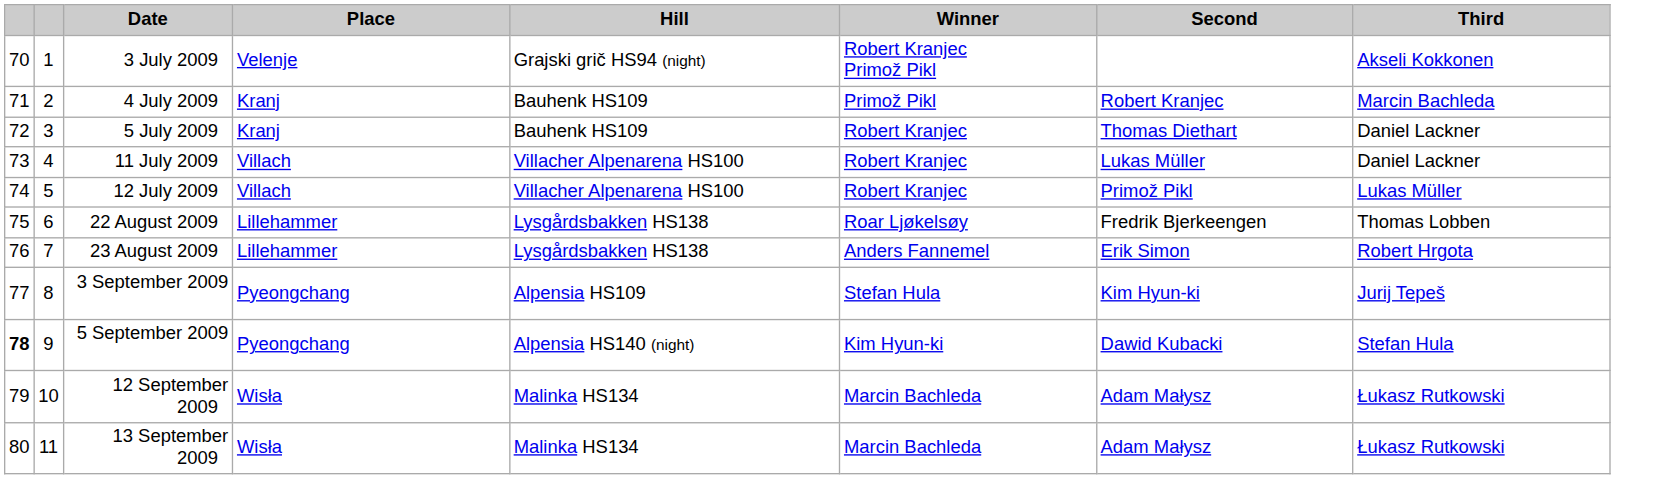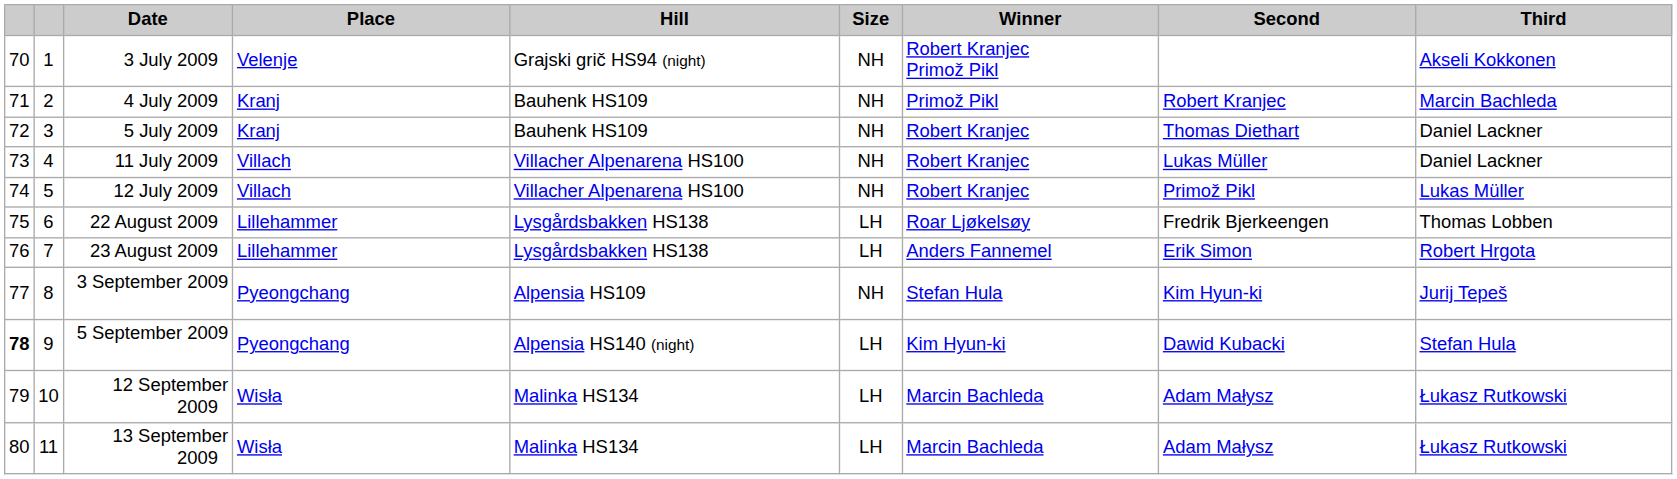 <table class="wikitable plainrowheaders" style="background:#fff; font-size:86%; line-height:16px; border:grey solid 1px; border-collapse:collapse;">
 <tr style="background:#ccc; text-align:center;">
 <th scope="col" style="background:#ccc; width=20 px;"></th>
 <th scope="col" style="background:#ccc; width=30 px;"></th>
 <th scope="col" style="background:#ccc; width:120px;">Date</th>
 <th scope="col" style="background:#ccc; width:200px;">Place</th>
 <th scope="col" style="background:#ccc; width:240px;">Hill</th>
+<th scope="col" style="background:#ccc; width:40px;">Size</th>
 <th scope="col" style="background:#ccc; width:185px;">Winner</th>
 <th scope="col" style="background:#ccc; width:185px;">Second</th>
 <th scope="col" style="background:#ccc; width:185px;">Third</th>
 </tr>
 <tr>
 <td align=center>70</td>
 <td align=center>1</td>
 <td align=right>3 July 2009  </td>
 <td> <a href='#'>Velenje</a></td>
 <td>Grajski grič HS94 <small>(night)</small></td>
+<td align=center>NH</td>
 <td> <a href='#'>Robert Kranjec</a><br> <a href='#'>Primož Pikl</a></td>
 <td></td>
 <td> <a href='#'>Akseli Kokkonen</a></td>
 </tr>
 <tr>
 <td align=center>71</td>
 <td align=center>2</td>
 <td align=right>4 July 2009  </td>
 <td> <a href='#'>Kranj</a></td>
 <td>Bauhenk HS109</td>
+<td align=center>NH</td>
 <td> <a href='#'>Primož Pikl</a></td>
 <td> <a href='#'>Robert Kranjec</a></td>
 <td> <a href='#'>Marcin Bachleda</a></td>
 </tr>
 <tr>
 <td align=center>72</td>
 <td align=center>3</td>
 <td align=right>5 July 2009  </td>
 <td> <a href='#'>Kranj</a></td>
 <td>Bauhenk HS109</td>
+<td align=center>NH</td>
 <td> <a href='#'>Robert Kranjec</a></td>
 <td> <a href='#'>Thomas Diethart</a></td>
 <td> Daniel Lackner</td>
 </tr>
 <tr>
 <td align=center>73</td>
 <td align=center>4</td>
 <td align=right>11 July 2009  </td>
 <td> <a href='#'>Villach</a></td>
 <td><a href='#'>Villacher Alpenarena</a> HS100</td>
+<td align=center>NH</td>
 <td> <a href='#'>Robert Kranjec</a></td>
 <td> <a href='#'>Lukas Müller</a></td>
 <td> Daniel Lackner</td>
 </tr>
 <tr>
 <td align=center>74</td>
 <td align=center>5</td>
 <td align=right>12 July 2009  </td>
 <td> <a href='#'>Villach</a></td>
 <td><a href='#'>Villacher Alpenarena</a> HS100</td>
+<td align=center>NH</td>
 <td> <a href='#'>Robert Kranjec</a></td>
 <td> <a href='#'>Primož Pikl</a></td>
 <td> <a href='#'>Lukas Müller</a></td>
 </tr>
 <tr>
 <td align=center>75</td>
 <td align=center>6</td>
 <td align=right>22 August 2009  </td>
 <td> <a href='#'>Lillehammer</a></td>
 <td><a href='#'>Lysgårdsbakken</a> HS138</td>
+<td align=center>LH</td>
 <td> <a href='#'>Roar Ljøkelsøy</a></td>
 <td> Fredrik Bjerkeengen</td>
 <td> Thomas Lobben</td>
 </tr>
 <tr>
 <td align=center>76</td>
 <td align=center>7</td>
 <td align=right>23 August 2009  </td>
 <td> <a href='#'>Lillehammer</a></td>
 <td><a href='#'>Lysgårdsbakken</a> HS138</td>
+<td align=center>LH</td>
 <td> <a href='#'>Anders Fannemel</a></td>
 <td> <a href='#'>Erik Simon</a></td>
 <td> <a href='#'>Robert Hrgota</a></td>
 </tr>
 <tr>
 <td align=center>77</td>
 <td align=center>8</td>
 <td align=right>3 September 2009  </td>
 <td> <a href='#'>Pyeongchang</a></td>
 <td><a href='#'>Alpensia</a> HS109</td>
+<td align=center>NH</td>
 <td> <a href='#'>Stefan Hula</a></td>
 <td> <a href='#'>Kim Hyun-ki</a></td>
 <td> <a href='#'>Jurij Tepeš</a></td>
 </tr>
 <tr>
 <td align=center><strong>78</strong></td>
 <td align=center>9</td>
 <td align=right>5 September 2009  </td>
 <td> <a href='#'>Pyeongchang</a></td>
 <td><a href='#'>Alpensia</a> HS140 <small>(night)</small></td>
+<td align=center>LH</td>
 <td> <a href='#'>Kim Hyun-ki</a></td>
 <td> <a href='#'>Dawid Kubacki</a></td>
 <td> <a href='#'>Stefan Hula</a></td>
 </tr>
 <tr>
 <td align=center>79</td>
 <td align=center>10</td>
 <td align=right>12 September 2009  </td>
 <td> <a href='#'>Wisła</a></td>
 <td><a href='#'>Malinka</a> HS134</td>
+<td align=center>LH</td>
 <td> <a href='#'>Marcin Bachleda</a></td>
 <td> <a href='#'>Adam Małysz</a></td>
 <td> <a href='#'>Łukasz Rutkowski</a></td>
 </tr>
 <tr>
 <td align=center>80</td>
 <td align=center>11</td>
 <td align=right>13 September 2009  </td>
 <td> <a href='#'>Wisła</a></td>
 <td><a href='#'>Malinka</a> HS134</td>
+<td align=center>LH</td>
 <td> <a href='#'>Marcin Bachleda</a></td>
 <td> <a href='#'>Adam Małysz</a></td>
 <td> <a href='#'>Łukasz Rutkowski</a></td>
 </tr>
 </table>
